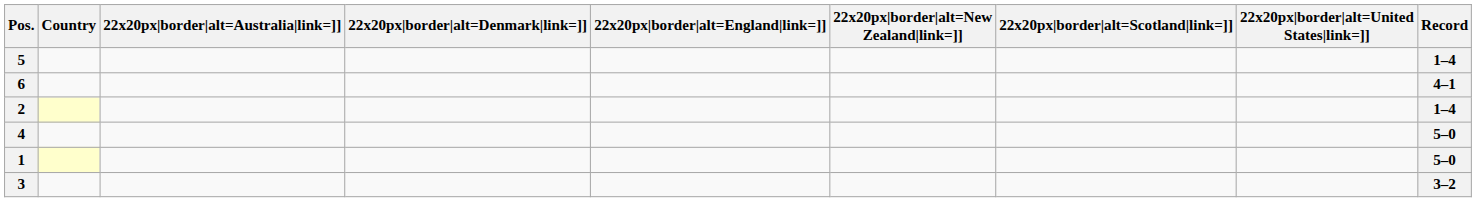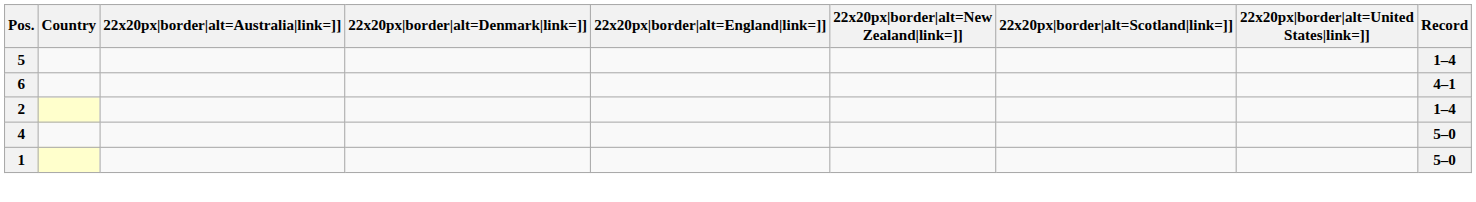 <table class="wikitable sortable nowrap" style="text-align:center; font-size:0.9em;">
 <tr>
 <th>Pos.</th>
 <th>Country</th>
 <th [[Image:>22x20px|border|alt=Australia|link=]]</th>
 <th [[Image:>22x20px|border|alt=Denmark|link=]]</th>
 <th [[Image:>22x20px|border|alt=England|link=]]</th>
 <th [[Image:>22x20px|border|alt=New Zealand|link=]]</th>
 <th [[Image:>22x20px|border|alt=Scotland|link=]]</th>
 <th [[Image:>22x20px|border|alt=United States|link=]]</th>
 <th>Record</th>
 </tr>
 <tr>
 <th>5</th>
 <td style="text-align:left;"></td>
 <td></td>
 <td></td>
 <td></td>
 <td></td>
 <td></td>
 <td></td>
 <th>1–4</th>
 </tr>
 <tr>
 <th>6</th>
 <td style="text-align:left;"></td>
 <td></td>
 <td></td>
 <td></td>
 <td></td>
 <td></td>
 <td></td>
 <th>4–1</th>
 </tr>
 <tr>
 <th>2</th>
 <td style="text-align:left; background:#ffffcc;"></td>
 <td></td>
 <td></td>
 <td></td>
 <td></td>
 <td></td>
 <td></td>
 <th>1–4</th>
 </tr>
 <tr>
 <th>4</th>
 <td style="text-align:left;"></td>
 <td></td>
 <td></td>
 <td></td>
 <td></td>
 <td></td>
 <td></td>
 <th>5–0</th>
 </tr>
 <tr>
 <th>1</th>
 <td style="text-align:left; background:#ffffcc;"></td>
 <td></td>
 <td></td>
 <td></td>
 <td></td>
 <td></td>
 <td></td>
 <th>5–0</th>
 </tr>
-<tr>
-<th>3</th>
-<td style="text-align:left;"></td>
-<td></td>
-<td></td>
-<td></td>
-<td></td>
-<td></td>
-<td></td>
-<th>3–2</th>
-</tr>
 </table>
